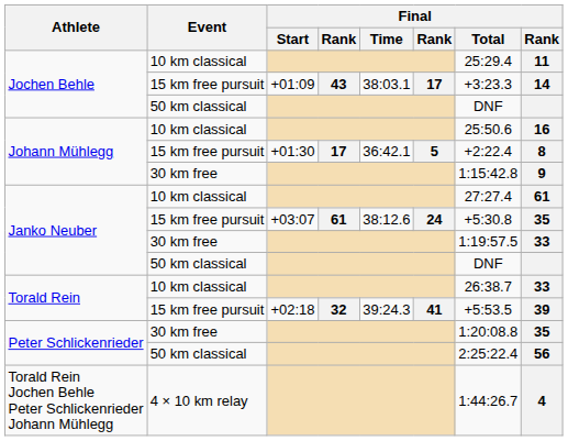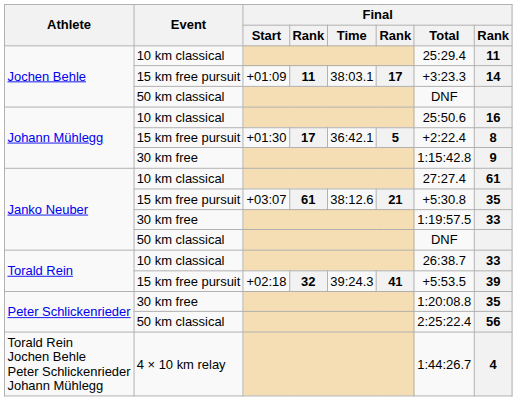 <table class="wikitable" style="font-size:90%">
 <tr>
 <th rowspan="2">Athlete</th>
 <th rowspan="2">Event</th>
 <th colspan="6">Final</th>
 </tr>
 <tr>
 <th>Start</th>
 <th>Rank</th>
 <th>Time</th>
 <th>Rank</th>
 <th>Total</th>
 <th>Rank</th>
 </tr>
 <tr>
 <td rowspan=3><a href='#'>Jochen Behle</a></td>
 <td>10 km classical</td>
 <td colspan=4 bgcolor="wheat"></td>
 <td align="center">25:29.4</td>
 <th align="center">11</th>
 </tr>
 <tr>
 <td>15 km free pursuit</td>
 <td align="center">+01:09</td>
-<th align="center">43</th>
+<th align="center">11</th>
 <td align="center">38:03.1</td>
 <th align="center">17</th>
 <td align="center">+3:23.3</td>
 <th align="center">14</th>
 </tr>
 <tr>
 <td>50 km classical</td>
 <td colspan=4 bgcolor="wheat"></td>
 <td align="center">DNF</td>
 <th align="center"></th>
 </tr>
 <tr>
 <td rowspan=3><a href='#'>Johann Mühlegg</a></td>
 <td>10 km classical</td>
 <td colspan=4 bgcolor="wheat"></td>
 <td align="center">25:50.6</td>
 <th align="center">16</th>
 </tr>
 <tr>
 <td>15 km free pursuit</td>
 <td align="center">+01:30</td>
 <th align="center">17</th>
 <td align="center">36:42.1</td>
 <th align="center">5</th>
 <td align="center">+2:22.4</td>
 <th align="center">8</th>
 </tr>
 <tr>
 <td>30 km free</td>
 <td colspan=4 bgcolor="wheat"></td>
 <td align="center">1:15:42.8</td>
 <th align="center">9</th>
 </tr>
 <tr>
 <td rowspan=4><a href='#'>Janko Neuber</a></td>
 <td>10 km classical</td>
 <td colspan=4 bgcolor="wheat"></td>
 <td align="center">27:27.4</td>
 <th align="center">61</th>
 </tr>
 <tr>
 <td>15 km free pursuit</td>
 <td align="center">+03:07</td>
 <th align="center">61</th>
 <td align="center">38:12.6</td>
-<th align="center">24</th>
+<th align="center">21</th>
 <td align="center">+5:30.8</td>
 <th align="center">35</th>
 </tr>
 <tr>
 <td>30 km free</td>
 <td colspan=4 bgcolor="wheat"></td>
 <td align="center">1:19:57.5</td>
 <th align="center">33</th>
 </tr>
 <tr>
 <td>50 km classical</td>
 <td colspan=4 bgcolor="wheat"></td>
 <td align="center">DNF</td>
 <th align="center"></th>
 </tr>
 <tr>
 <td rowspan=2><a href='#'>Torald Rein</a></td>
 <td>10 km classical</td>
 <td colspan=4 bgcolor="wheat"></td>
 <td align="center">26:38.7</td>
 <th align="center">33</th>
 </tr>
 <tr>
 <td>15 km free pursuit</td>
 <td align="center">+02:18</td>
 <th align="center">32</th>
 <td align="center">39:24.3</td>
 <th align="center">41</th>
 <td align="center">+5:53.5</td>
 <th align="center">39</th>
 </tr>
 <tr>
 <td rowspan=2><a href='#'>Peter Schlickenrieder</a></td>
 <td>30 km free</td>
 <td colspan=4 bgcolor="wheat"></td>
 <td align="center">1:20:08.8</td>
 <th align="center">35</th>
 </tr>
 <tr>
 <td>50 km classical</td>
 <td colspan=4 bgcolor="wheat"></td>
 <td align="center">2:25:22.4</td>
 <th align="center">56</th>
 </tr>
 <tr>
 <td>Torald Rein<br>Jochen Behle<br>Peter Schlickenrieder<br>Johann Mühlegg</td>
 <td>4 × 10 km relay</td>
 <td colspan=4 bgcolor="wheat"></td>
 <td align="center">1:44:26.7</td>
 <th align="center">4</th>
 </tr>
 </table>
